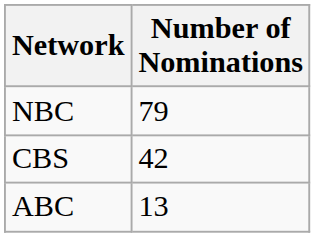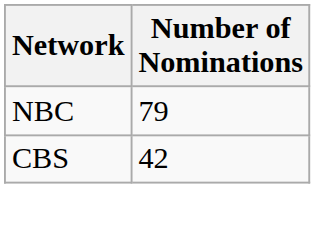 <table class="wikitable">
 <tr>
 <th>Network</th>
 <th>Number of<br>Nominations</th>
 </tr>
 <tr>
 <td>NBC</td>
 <td>79</td>
 </tr>
 <tr>
 <td>CBS</td>
 <td>42</td>
 </tr>
-<tr>
-<td>ABC</td>
-<td>13</td>
-</tr>
 </table>
